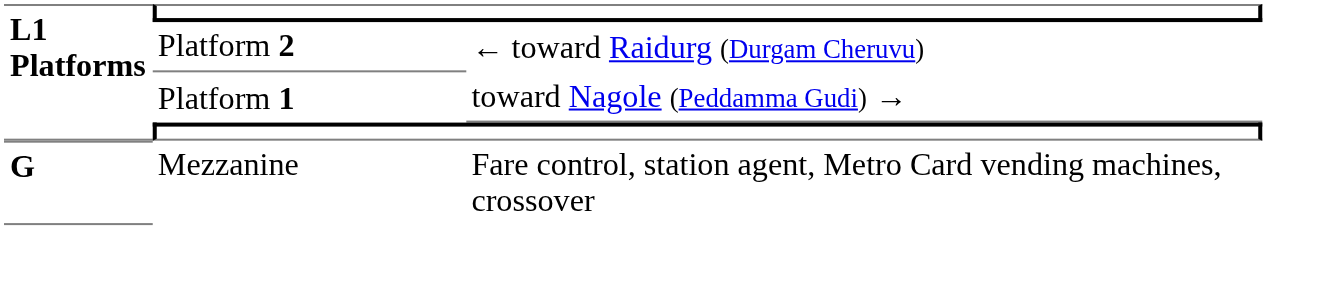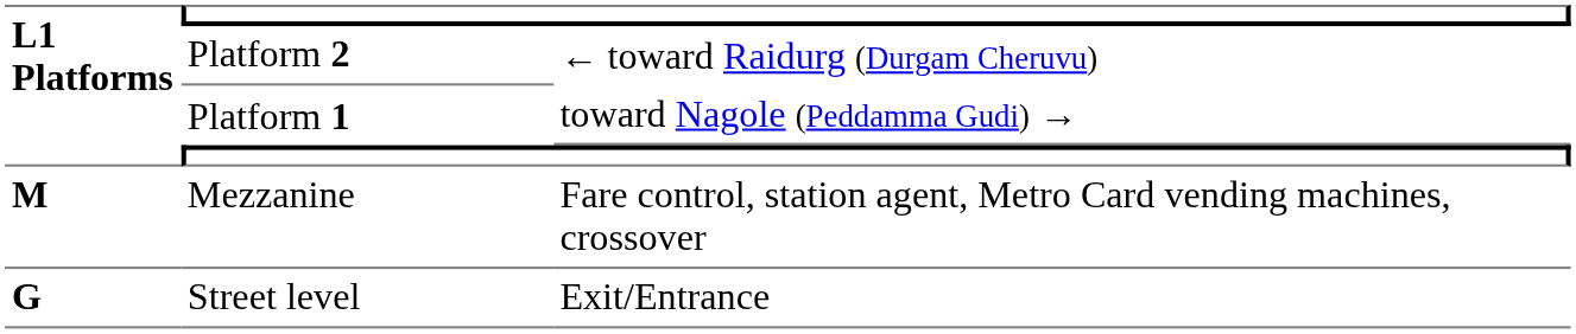 <table border=0 cellspacing=0 cellpadding=3>
 <tr>
 <td style="border-bottom:solid 1px gray;vertical-align:top;border-top:solid 1px gray;" rowspan=4;><strong>L1<br>Platforms</strong></td>
 <td style="border-top:solid 1px gray;border-right:solid 2px black;border-left:solid 2px black;border-bottom:solid 2px black;text-align:center;" colspan=2></td>
 </tr>
 <tr>
 <td style="border-bottom:solid 1px gray;" width=150>Platform <span><strong>2</strong></span></td>
 <td>←  toward <a href='#'>Raidurg</a> <small>(<a href='#'>Durgam Cheruvu</a>)</small></td>
 </tr>
 <tr>
 <td>Platform <span><strong>1</strong></span></td>
 <td style="border-bottom:solid 1px gray;" width=390>  toward <a href='#'>Nagole</a> <small>(<a href='#'>Peddamma Gudi</a>)</small> →</td>
 </tr>
 <tr>
 <td style="border-top:solid 2px black;border-right:solid 2px black;border-left:solid 2px black;border-bottom:solid 1px gray;text-align:center;" colspan=2></td>
 </tr>
 <tr>
-<td style="border-bottom:solid 1px gray;border-top:solid 1px gray; vertical-align:top" width=50><strong>G</strong></td>
+<td style="vertical-align:top"><strong>M</strong></td>
 <td style="vertical-align:top">Mezzanine</td>
 <td style="vertical-align:top">Fare control, station agent, Metro Card vending machines, crossover</td>
 </tr>
+<tr>
+<td style="border-bottom:solid 1px gray;border-top:solid 1px gray; vertical-align:top" width=50><strong>G</strong></td>
+<td style="border-top:solid 1px gray;border-bottom:solid 1px gray; vertical-align:top" width=100>Street level</td>
+<td style="border-top:solid 1px gray;border-bottom:solid 1px gray; vertical-align:top" width=420>Exit/Entrance</td>
+</tr>
 </table>
